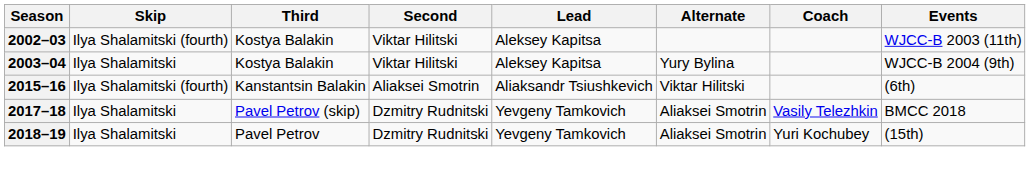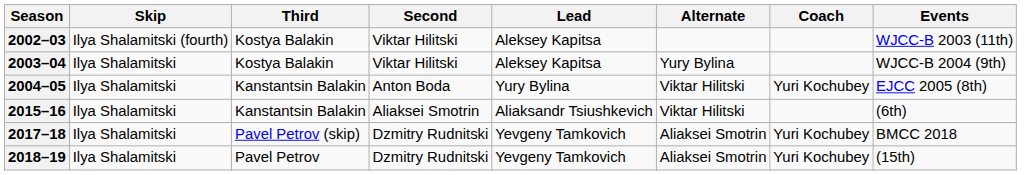 <table class="wikitable">
 <tr>
 <th scope="col">Season</th>
 <th scope="col">Skip</th>
 <th scope="col">Third</th>
 <th scope="col">Second</th>
 <th scope="col">Lead</th>
 <th scope="col">Alternate</th>
 <th scope="col">Coach</th>
 <th scope="col">Events</th>
 </tr>
 <tr>
 <th scope="row">2002–03</th>
 <td>Ilya Shalamitski (fourth)</td>
 <td>Kostya Balakin</td>
 <td>Viktar Hilitski</td>
 <td>Aleksey Kapitsa</td>
 <td></td>
 <td></td>
 <td><a href='#'>WJCC-B</a> 2003 (11th)</td>
 </tr>
 <tr>
 <th scope="row">2003–04</th>
 <td>Ilya Shalamitski</td>
 <td>Kostya Balakin</td>
 <td>Viktar Hilitski</td>
 <td>Aleksey Kapitsa</td>
 <td>Yury Bylina</td>
 <td></td>
 <td>WJCC-B 2004 (9th)</td>
 </tr>
 <tr>
+<th scope="row">2004–05</th>
+<td>Ilya Shalamitski</td>
+<td>Kanstantsin Balakin</td>
+<td>Anton Boda</td>
+<td>Yury Bylina</td>
+<td>Viktar Hilitski</td>
+<td>Yuri Kochubey</td>
+<td><a href='#'>EJCC</a> 2005 (8th)</td>
+</tr>
+<tr>
 <th scope="row">2015–16</th>
-<td>Ilya Shalamitski (fourth)</td>
+<td>Ilya Shalamitski</td>
 <td>Kanstantsin Balakin</td>
 <td>Aliaksei Smotrin</td>
 <td>Aliaksandr Tsiushkevich</td>
 <td>Viktar Hilitski</td>
 <td></td>
 <td> (6th)</td>
 </tr>
 <tr>
 <th scope="row">2017–18</th>
 <td>Ilya Shalamitski</td>
 <td><a href='#'>Pavel Petrov</a> (skip)</td>
 <td>Dzmitry Rudnitski</td>
 <td>Yevgeny Tamkovich</td>
 <td>Aliaksei Smotrin</td>
-<td><a href='#'>Vasily Telezhkin</a></td>
+<td>Yuri Kochubey</td>
 <td>BMCC 2018 <br> </td>
 </tr>
 <tr>
 <th scope="row">2018–19</th>
 <td>Ilya Shalamitski</td>
 <td>Pavel Petrov</td>
 <td>Dzmitry Rudnitski</td>
 <td>Yevgeny Tamkovich</td>
 <td>Aliaksei Smotrin</td>
 <td>Yuri Kochubey</td>
 <td> (15th)</td>
 </tr>
 </table>
